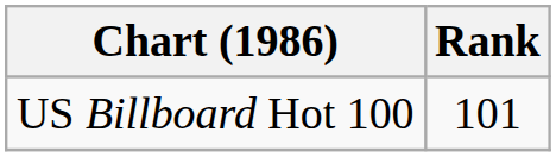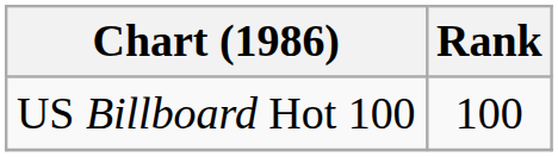 <table class="wikitable sortable">
 <tr>
 <th align="left">Chart (1986)</th>
 <th style="text-align:center;">Rank</th>
 </tr>
 <tr>
 <td>US <em>Billboard</em> Hot 100</td>
-<td style="text-align:center;">101</td>
+<td style="text-align:center;">100</td>
 </tr>
 <tr>
 </tr>
 </table>
